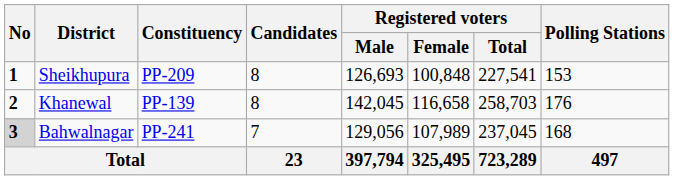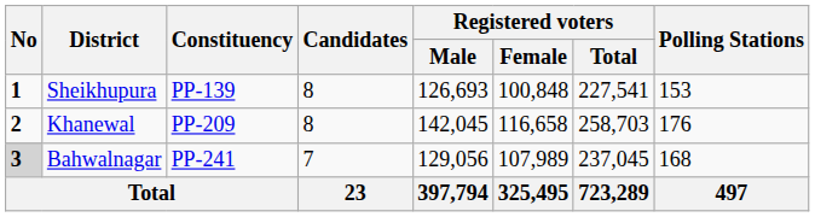 <table class="wikitable">
 <tr>
 <th rowspan="2">No</th>
 <th rowspan="2">District</th>
 <th rowspan="2">Constituency</th>
 <th rowspan="2">Candidates</th>
 <th colspan="3">Registered voters</th>
 <th rowspan="2">Polling Stations</th>
 </tr>
 <tr>
 <th>Male</th>
 <th>Female</th>
 <th>Total</th>
 </tr>
 <tr>
 <td><strong>1</strong></td>
 <td><a href='#'>Sheikhupura</a></td>
-<td><a href='#'>PP-209</a></td>
+<td><a href='#'>PP-139</a></td>
 <td>8</td>
 <td>126,693</td>
 <td>100,848</td>
 <td>227,541</td>
 <td>153</td>
 </tr>
 <tr>
 <td><strong>2</strong></td>
 <td><a href='#'>Khanewal</a></td>
-<td><a href='#'>PP-139</a></td>
+<td><a href='#'>PP-209</a></td>
 <td>8</td>
 <td>142,045</td>
 <td>116,658</td>
 <td>258,703</td>
 <td>176</td>
 </tr>
 <tr>
 <td style="background: lightgrey;"><strong>3</strong></td>
 <td><a href='#'>Bahwalnagar</a></td>
 <td><a href='#'>PP-241</a></td>
 <td>7</td>
 <td>129,056</td>
 <td>107,989</td>
 <td>237,045</td>
 <td>168</td>
 </tr>
 <tr>
 <th colspan="3">Total</th>
 <th>23</th>
 <th>397,794</th>
 <th>325,495</th>
 <th>723,289</th>
 <th>497</th>
 </tr>
 </table>
